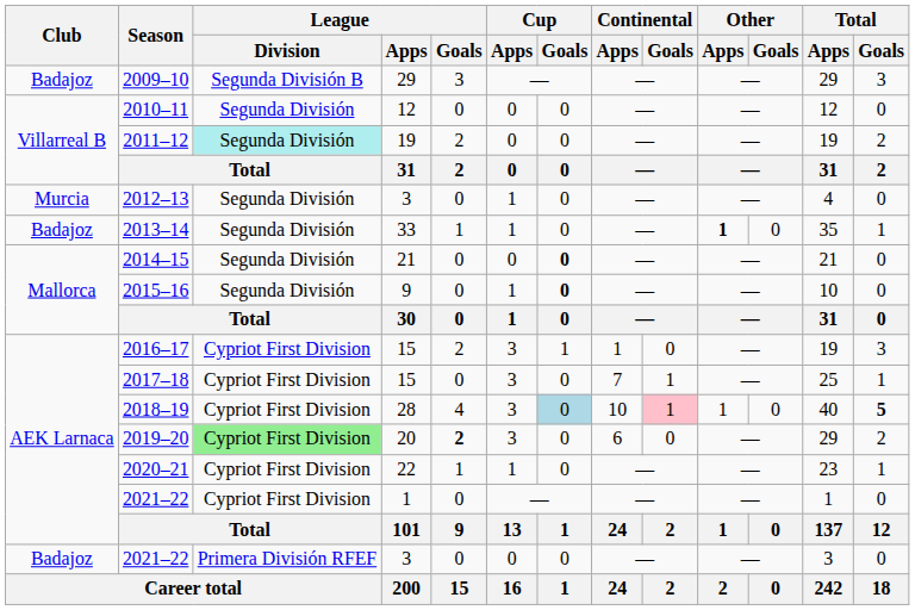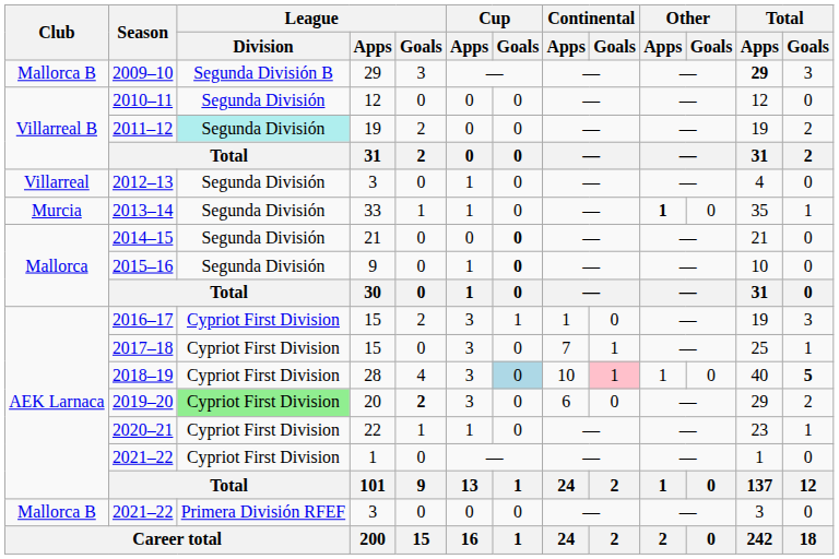 <table class="wikitable" style="text-align:center">
 <tr>
 <th rowspan="2">Club</th>
 <th rowspan="2">Season</th>
 <th colspan="3">League</th>
 <th colspan="2">Cup</th>
 <th colspan="2">Continental</th>
 <th colspan="2">Other</th>
 <th colspan="2">Total</th>
 </tr>
 <tr>
 <th>Division</th>
 <th>Apps</th>
 <th>Goals</th>
 <th>Apps</th>
 <th>Goals</th>
 <th>Apps</th>
 <th>Goals</th>
 <th>Apps</th>
 <th>Goals</th>
 <th>Apps</th>
 <th>Goals</th>
 </tr>
 <tr>
-<td><a href='#'>Badajoz</a></td>
+<td><a href='#'>Mallorca B</a></td>
 <td><a href='#'>2009–10</a></td>
 <td><a href='#'>Segunda División B</a></td>
 <td>29</td>
 <td>3</td>
 <td colspan="2">—</td>
 <td colspan="2">—</td>
 <td colspan="2">—</td>
-<td>29</td>
+<td><strong>29</strong></td>
 <td>3</td>
 </tr>
 <tr>
 <td rowspan="3"><a href='#'>Villarreal B</a></td>
 <td><a href='#'>2010–11</a></td>
 <td><a href='#'>Segunda División</a></td>
 <td>12</td>
 <td>0</td>
 <td>0</td>
 <td>0</td>
 <td colspan="2">—</td>
 <td colspan="2">—</td>
 <td>12</td>
 <td>0</td>
 </tr>
 <tr>
 <td><a href='#'>2011–12</a></td>
 <td style="background: paleturquoise;">Segunda División</td>
 <td>19</td>
 <td>2</td>
 <td>0</td>
 <td>0</td>
 <td colspan="2">—</td>
 <td colspan="2">—</td>
 <td>19</td>
 <td>2</td>
 </tr>
 <tr>
 <th colspan="2">Total</th>
 <th>31</th>
 <th>2</th>
 <th>0</th>
 <th>0</th>
 <th colspan="2">—</th>
 <th colspan="2">—</th>
 <th>31</th>
 <th>2</th>
 </tr>
 <tr>
-<td><a href='#'>Murcia</a></td>
+<td><a href='#'>Villarreal</a></td>
 <td><a href='#'>2012–13</a></td>
 <td>Segunda División</td>
 <td>3</td>
 <td>0</td>
 <td>1</td>
 <td>0</td>
 <td colspan="2">—</td>
 <td colspan="2">—</td>
 <td>4</td>
 <td>0</td>
 </tr>
 <tr>
-<td><a href='#'>Badajoz</a></td>
+<td><a href='#'>Murcia</a></td>
 <td><a href='#'>2013–14</a></td>
 <td>Segunda División</td>
 <td>33</td>
 <td>1</td>
 <td>1</td>
 <td>0</td>
 <td colspan="2">—</td>
 <td><strong>1</strong></td>
 <td>0</td>
 <td>35</td>
 <td>1</td>
 </tr>
 <tr>
 <td rowspan="3"><a href='#'>Mallorca</a></td>
 <td><a href='#'>2014–15</a></td>
 <td>Segunda División</td>
 <td>21</td>
 <td>0</td>
 <td>0</td>
 <td><strong>0</strong></td>
 <td colspan="2">—</td>
 <td colspan="2">—</td>
 <td>21</td>
 <td>0</td>
 </tr>
 <tr>
 <td><a href='#'>2015–16</a></td>
 <td>Segunda División</td>
 <td>9</td>
 <td>0</td>
 <td>1</td>
 <td><strong>0</strong></td>
 <td colspan="2">—</td>
 <td colspan="2">—</td>
 <td>10</td>
 <td>0</td>
 </tr>
 <tr>
 <th colspan="2">Total</th>
 <th>30</th>
 <th>0</th>
 <th>1</th>
 <th>0</th>
 <th colspan="2">—</th>
 <th colspan="2">—</th>
 <th>31</th>
 <th>0</th>
 </tr>
 <tr>
 <td rowspan="7"><a href='#'>AEK Larnaca</a></td>
 <td><a href='#'>2016–17</a></td>
 <td><a href='#'>Cypriot First Division</a></td>
 <td>15</td>
 <td>2</td>
 <td>3</td>
 <td>1</td>
 <td>1</td>
 <td>0</td>
 <td colspan="2">—</td>
 <td>19</td>
 <td>3</td>
 </tr>
 <tr>
 <td><a href='#'>2017–18</a></td>
 <td>Cypriot First Division</td>
 <td>15</td>
 <td>0</td>
 <td>3</td>
 <td>0</td>
 <td>7</td>
 <td>1</td>
 <td colspan="2">—</td>
 <td>25</td>
 <td>1</td>
 </tr>
 <tr>
 <td><a href='#'>2018–19</a></td>
 <td>Cypriot First Division</td>
 <td>28</td>
 <td>4</td>
 <td>3</td>
 <td style="background: lightblue;">0</td>
 <td>10</td>
 <td style="background: pink;">1</td>
 <td>1</td>
 <td>0</td>
 <td>40</td>
 <td><strong>5</strong></td>
 </tr>
 <tr>
 <td><a href='#'>2019–20</a></td>
 <td style="background: lightgreen;">Cypriot First Division</td>
 <td>20</td>
 <td><strong>2</strong></td>
 <td>3</td>
 <td>0</td>
 <td>6</td>
 <td>0</td>
 <td colspan="2">—</td>
 <td>29</td>
 <td>2</td>
 </tr>
 <tr>
 <td><a href='#'>2020–21</a></td>
 <td>Cypriot First Division</td>
 <td>22</td>
 <td>1</td>
 <td>1</td>
 <td>0</td>
 <td colspan="2">—</td>
 <td colspan="2">—</td>
 <td>23</td>
 <td>1</td>
 </tr>
 <tr>
 <td><a href='#'>2021–22</a></td>
 <td>Cypriot First Division</td>
 <td>1</td>
 <td>0</td>
 <td colspan="2">—</td>
 <td colspan="2">—</td>
 <td colspan="2">—</td>
 <td>1</td>
 <td>0</td>
 </tr>
 <tr>
 <th colspan="2">Total</th>
 <th>101</th>
 <th>9</th>
 <th>13</th>
 <th>1</th>
 <th>24</th>
 <th>2</th>
 <th>1</th>
 <th>0</th>
 <th>137</th>
 <th>12</th>
 </tr>
 <tr>
-<td><a href='#'>Badajoz</a></td>
+<td><a href='#'>Mallorca B</a></td>
 <td><a href='#'>2021–22</a></td>
 <td><a href='#'>Primera División RFEF</a></td>
 <td>3</td>
 <td>0</td>
 <td>0</td>
 <td>0</td>
 <td colspan="2">—</td>
 <td colspan="2">—</td>
 <td>3</td>
 <td>0</td>
 </tr>
 <tr>
 <th colspan="3">Career total</th>
 <th>200</th>
 <th>15</th>
 <th>16</th>
 <th>1</th>
 <th>24</th>
 <th>2</th>
 <th>2</th>
 <th>0</th>
 <th>242</th>
 <th>18</th>
 </tr>
 </table>
